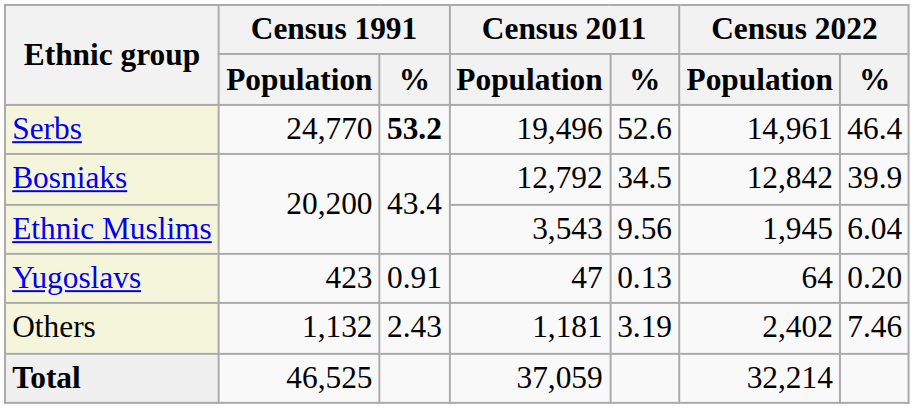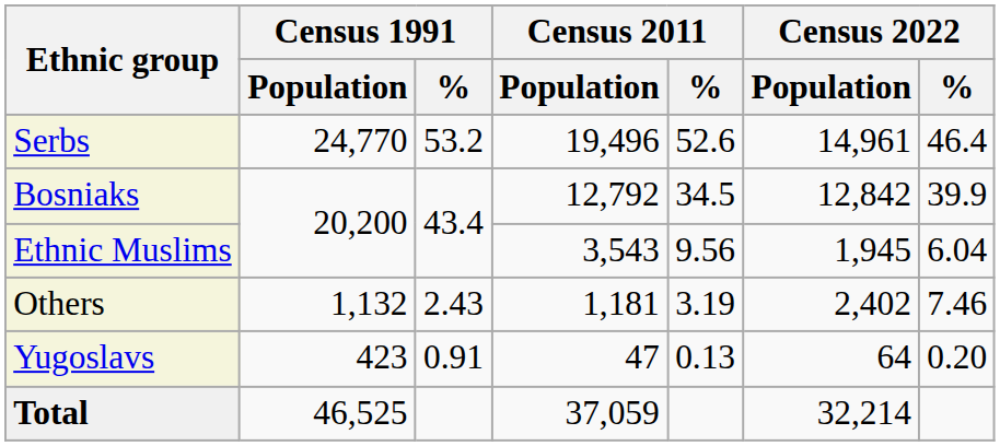 <table class="wikitable">
 <tr ≠>
 <th rowspan="2">Ethnic group</th>
 <th colspan="2">Census 1991</th>
 <th colspan="2">Census 2011</th>
 <th colspan="2">Census 2022</th>
 </tr>
 <tr>
 <th>Population</th>
 <th>%</th>
 <th>Population</th>
 <th>%</th>
 <th>Population</th>
 <th>%</th>
 </tr>
 <tr>
 <td style="background:#F5F5DC;"><a href='#'>Serbs</a></td>
 <td align="right">24,770</td>
-<td><strong>53.2</strong></td>
+<td>53.2</td>
 <td align="right">19,496</td>
 <td>52.6</td>
 <td align="right">14,961</td>
 <td>46.4</td>
 </tr>
 <tr>
 <td style="background:#F5F5DC;"><a href='#'>Bosniaks</a></td>
 <td rowspan="2" align="right">20,200</td>
 <td rowspan="2">43.4</td>
 <td align="right">12,792</td>
 <td>34.5</td>
 <td align="right">12,842</td>
 <td>39.9</td>
 </tr>
 <tr>
 <td style="background:#F5F5DC;"><a href='#'>Ethnic Muslims</a></td>
 <td align="right">3,543</td>
 <td>9.56</td>
 <td align="right">1,945</td>
 <td>6.04</td>
 </tr>
 <tr>
+<td style="background:#F5F5DC;">Others</td>
+<td align="right">1,132</td>
+<td>2.43</td>
+<td align="right">1,181</td>
+<td>3.19</td>
+<td align="right">2,402</td>
+<td>7.46</td>
+</tr>
+<tr>
 <td style="background:#F5F5DC;"><a href='#'>Yugoslavs</a></td>
 <td align="right">423</td>
 <td>0.91</td>
 <td align="right">47</td>
 <td>0.13</td>
 <td align="right">64</td>
 <td>0.20</td>
-</tr>
-<tr>
-<td style="background:#F5F5DC;">Others</td>
-<td align="right">1,132</td>
-<td>2.43</td>
-<td align="right">1,181</td>
-<td>3.19</td>
-<td align="right">2,402</td>
-<td>7.46</td>
 </tr>
 <tr>
 <td style="background:#F0F0F0;"><strong>Total</strong></td>
 <td align="right">46,525</td>
 <td></td>
 <td align="right">37,059</td>
 <td></td>
 <td align="right">32,214</td>
 <td></td>
 </tr>
 </table>
